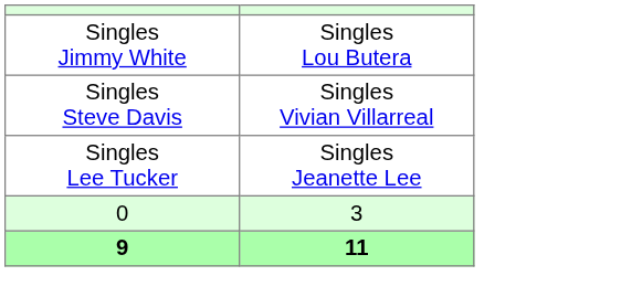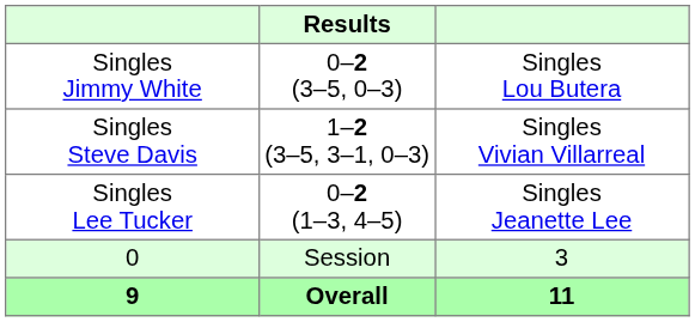 <table border="1" cellpadding="3" style="border-collapse: collapse;">
 <tr bgcolor="#ddffdd">
 <th width="160"></th>
+<th>Results</th>
 <th width="160"></th>
 </tr>
 <tr>
 <td align="center">Singles<br><a href='#'>Jimmy White</a></td>
+<td align="center">0–<strong>2</strong><br>(3–5, 0–3)</td>
 <td align="center">Singles<br><a href='#'>Lou Butera</a></td>
 </tr>
 <tr>
 <td align="center">Singles<br><a href='#'>Steve Davis</a></td>
+<td align="center">1–<strong>2</strong><br>(3–5, 3–1, 0–3)</td>
 <td align="center">Singles<br><a href='#'>Vivian Villarreal</a></td>
 </tr>
 <tr>
 <td align="center">Singles<br><a href='#'>Lee Tucker</a></td>
+<td align="center">0–<strong>2</strong><br>(1–3, 4–5)</td>
 <td align="center">Singles<br><a href='#'>Jeanette Lee</a></td>
 </tr>
 <tr bgcolor="#ddffdd">
 <td align="center">0</td>
+<td align="center">Session</td>
 <td align="center">3</td>
 </tr>
 <tr bgcolor="#aaffaa">
 <th align="center">9</th>
+<th align="center">Overall</th>
 <th align="center">11</th>
 </tr>
 </table>
